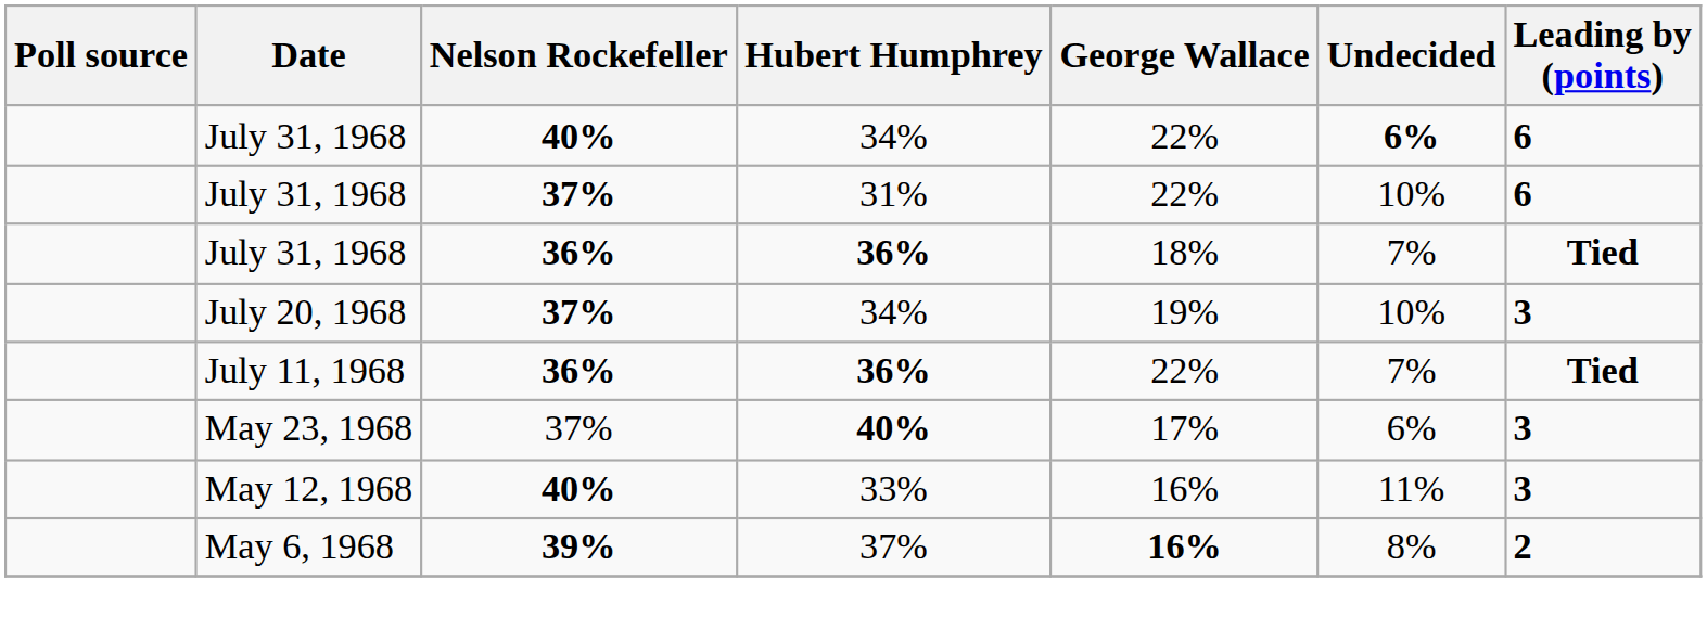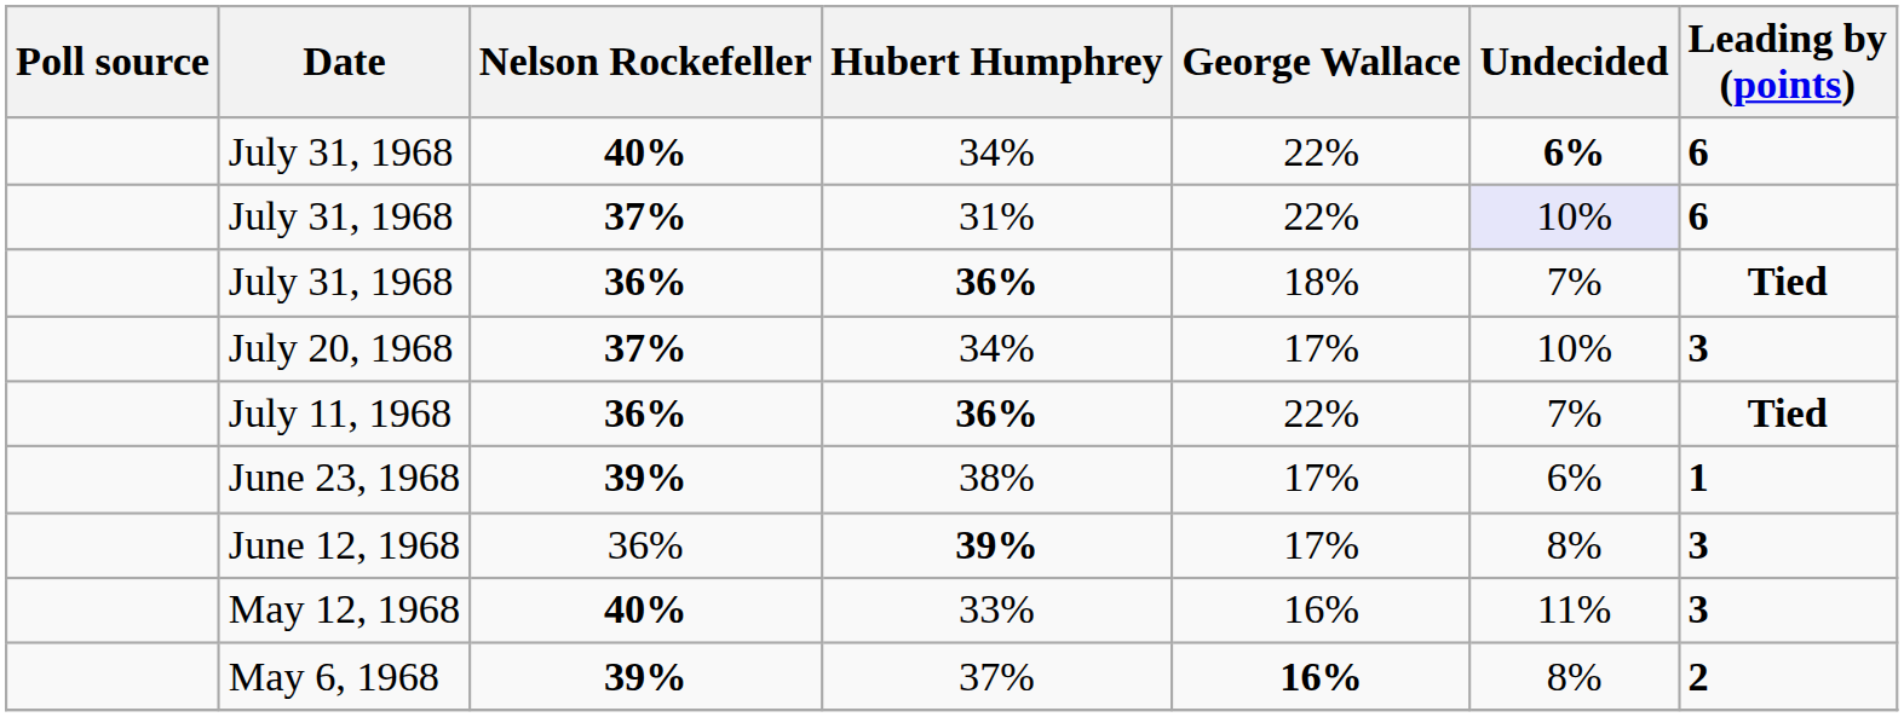 <table class="wikitable sortable">
 <tr>
 <th>Poll source</th>
 <th>Date</th>
 <th>Nelson Rockefeller<br><small></small></th>
 <th>Hubert Humphrey<br><small></small></th>
 <th>George Wallace<br><small></small></th>
 <th>Undecided</th>
 <th>Leading by<br>(<a href='#'>points</a>)</th>
 </tr>
 <tr>
 <td> </td>
 <td>July 31, 1968</td>
 <td align="center" ><strong>40%</strong></td>
 <td align="center">34%</td>
 <td align="center">22%</td>
 <td align="center"><strong>6%</strong></td>
 <td><strong>6</strong></td>
 </tr>
 <tr>
 <td> </td>
 <td>July 31, 1968</td>
 <td align="center" ><strong>37%</strong></td>
 <td align="center">31%</td>
 <td align="center">22%</td>
-<td align="center">10%</td>
+<td align="center" style="background: lavender;">10%</td>
 <td><strong>6</strong></td>
 </tr>
 <tr>
 <td></td>
 <td>July 31, 1968</td>
 <td align="center"><strong>36%</strong></td>
 <td align="center"><strong>36%</strong></td>
 <td align="center">18%</td>
 <td align="center">7%</td>
 <td align=center><strong>Tied</strong></td>
 </tr>
 <tr>
 <td></td>
 <td>July 20, 1968</td>
 <td align="center" ><strong>37%</strong></td>
 <td align="center">34%</td>
-<td align="center">19%</td>
+<td align="center">17%</td>
 <td align="center">10%</td>
 <td><strong>3</strong></td>
 </tr>
 <tr>
 <td></td>
 <td>July 11, 1968</td>
 <td align="center"><strong>36%</strong></td>
 <td align="center"><strong>36%</strong></td>
 <td align="center">22%</td>
 <td align="center">7%</td>
 <td align=center><strong>Tied</strong></td>
 </tr>
 <tr>
 <td></td>
-<td>May 23, 1968</td>
-<td align="center">37%</td>
-<td align="center" ><strong>40%</strong></td>
+<td>June 23, 1968</td>
+<td align="center" ><strong>39%</strong></td>
+<td align="center">38%</td>
 <td align="center">17%</td>
 <td align="center">6%</td>
+<td><strong>1</strong></td>
+</tr>
+<tr>
+<td></td>
+<td>June 12, 1968</td>
+<td align="center">36%</td>
+<td align="center" ><strong>39%</strong></td>
+<td align="center">17%</td>
+<td align="center">8%</td>
 <td><strong>3</strong></td>
 </tr>
 <tr>
 <td></td>
 <td>May 12, 1968</td>
 <td align="center" ><strong>40%</strong></td>
 <td align="center">33%</td>
 <td align="center">16%</td>
 <td align="center">11%</td>
 <td><strong>3</strong></td>
 </tr>
 <tr>
 <td></td>
 <td>May 6, 1968</td>
 <td align="center" ><strong>39%</strong></td>
 <td align="center">37%</td>
 <td align="center"><strong>16%</strong></td>
 <td align="center">8%</td>
 <td><strong>2</strong></td>
 </tr>
 <tr>
 </tr>
 </table>
